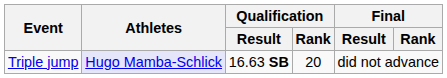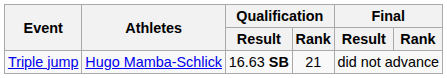 <table class="wikitable" border="1" style="font-size:90%">
 <tr>
 <th rowspan="2">Event</th>
 <th rowspan="2">Athletes</th>
 <th colspan="2">Qualification</th>
 <th colspan="2">Final</th>
 </tr>
 <tr>
 <th>Result</th>
 <th>Rank</th>
 <th>Result</th>
 <th>Rank</th>
 </tr>
 <tr>
 <td><a href='#'>Triple jump</a></td>
-<td style="background: lavender;"><a href='#'>Hugo Mamba-Schlick</a></td>
+<td><a href='#'>Hugo Mamba-Schlick</a></td>
 <td align=center>16.63 <strong>SB</strong></td>
-<td align=center>20</td>
+<td align=center>21</td>
 <td align=center colspan="2">did not advance</td>
 </tr>
 </table>
